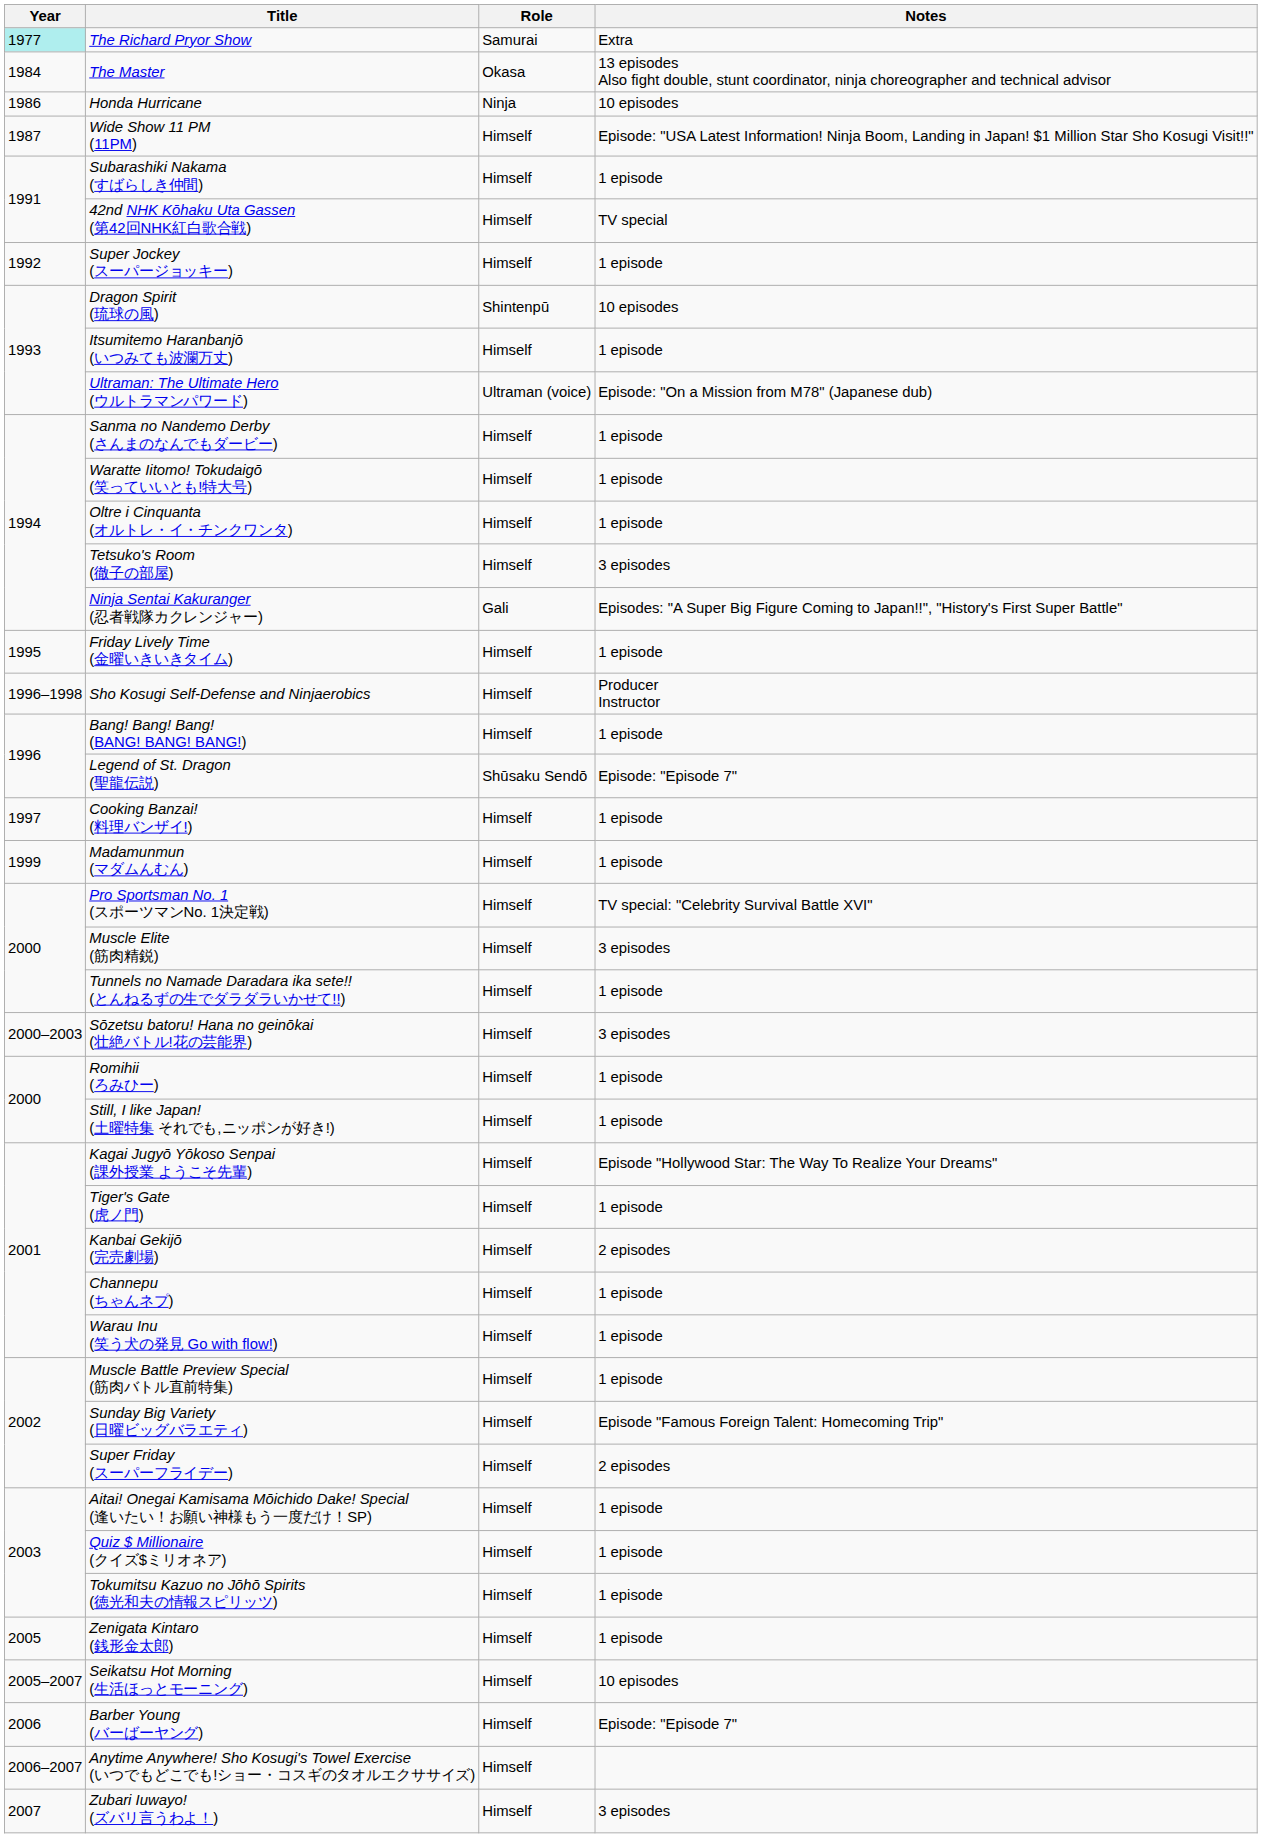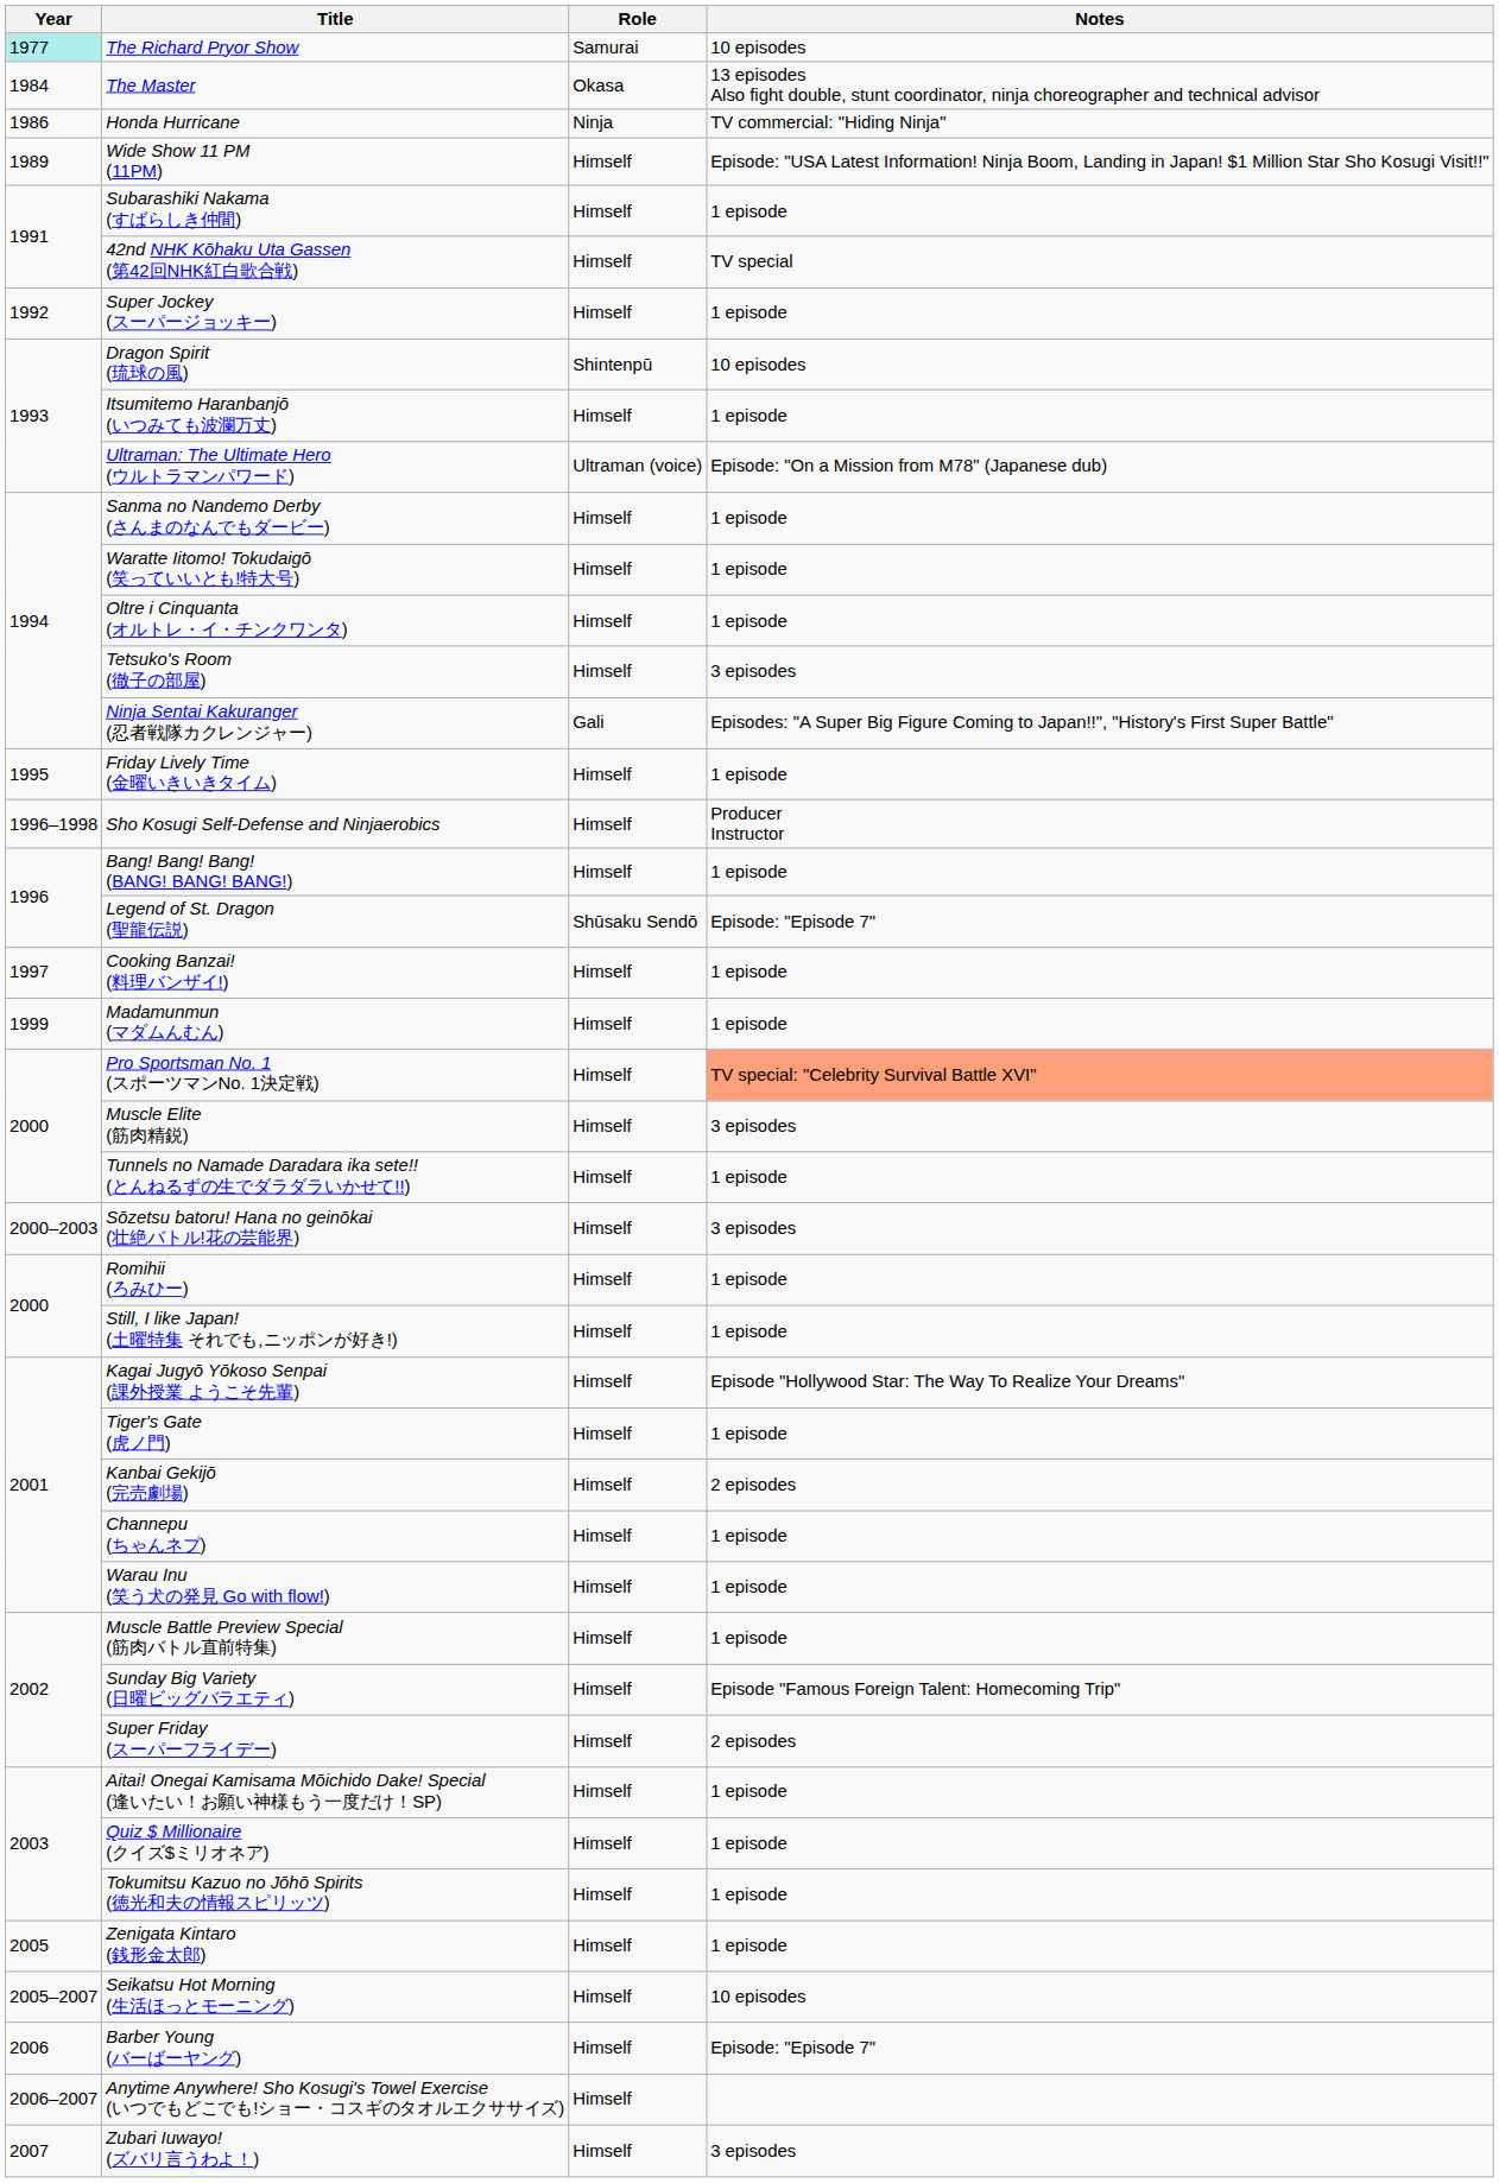 <table class="wikitable">
 <tr>
 <th>Year</th>
 <th>Title</th>
 <th>Role</th>
 <th>Notes</th>
 </tr>
 <tr>
 <td style="background: paleturquoise;">1977 </td>
 <td><em><a href='#'>The Richard Pryor Show</a></em></td>
 <td>Samurai</td>
-<td>Extra</td>
+<td>10 episodes</td>
 </tr>
 <tr>
 <td>1984 </td>
 <td><em><a href='#'>The Master</a></em></td>
 <td>Okasa</td>
 <td>13 episodes<br>Also fight double, stunt coordinator, ninja choreographer and technical advisor</td>
 </tr>
 <tr>
 <td>1986</td>
 <td><em>Honda Hurricane</em></td>
 <td>Ninja</td>
-<td>10 episodes</td>
+<td>TV commercial: "Hiding Ninja"</td>
 </tr>
 <tr>
-<td>1987 </td>
+<td>1989 </td>
 <td><em>Wide Show 11 PM</em><br>(<a href='#'>11PM</a>)</td>
 <td>Himself</td>
 <td>Episode: "USA Latest Information! Ninja Boom, Landing in Japan! $1 Million Star Sho Kosugi Visit!!"</td>
 </tr>
 <tr>
 <td rowspan="2">1991</td>
 <td><em>Subarashiki Nakama</em><br>(<a href='#'>すばらしき仲間</a>)</td>
 <td>Himself</td>
 <td>1 episode</td>
 </tr>
 <tr>
 <td> <em>42nd <a href='#'>NHK Kōhaku Uta Gassen</a></em><br>(<a href='#'>第42回NHK紅白歌合戦</a>)</td>
 <td>Himself</td>
 <td>TV special</td>
 </tr>
 <tr>
 <td>1992</td>
 <td><em>Super Jockey</em><br>(<a href='#'>スーパージョッキー</a>)</td>
 <td>Himself</td>
 <td>1 episode </td>
 </tr>
 <tr>
 <td rowspan="3">1993</td>
 <td> <em>Dragon Spirit</em><br>(<a href='#'>琉球の風</a>)</td>
 <td>Shintenpū</td>
 <td>10 episodes</td>
 </tr>
 <tr>
 <td> <em>Itsumitemo Haranbanjō</em><br>(<a href='#'>いつみても波瀾万丈</a>)</td>
 <td>Himself</td>
 <td>1 episode</td>
 </tr>
 <tr>
 <td> <em><a href='#'>Ultraman: The Ultimate Hero</a></em><br>(<a href='#'>ウルトラマンパワード</a>)</td>
 <td>Ultraman (voice)</td>
 <td>Episode: "On a Mission from M78" (Japanese dub)</td>
 </tr>
 <tr>
 <td rowspan="5">1994</td>
 <td><em>Sanma no Nandemo Derby</em><br>(<a href='#'>さんまのなんでもダービー</a>)</td>
 <td>Himself</td>
 <td>1 episode</td>
 </tr>
 <tr>
 <td><em>Waratte Iitomo! Tokudaigō</em><br>(<a href='#'>笑っていいとも!特大号</a>)</td>
 <td>Himself</td>
 <td>1 episode</td>
 </tr>
 <tr>
 <td><em>Oltre i Cinquanta</em><br>(<a href='#'>オルトレ・イ・チンクワンタ</a>)</td>
 <td>Himself</td>
 <td>1 episode</td>
 </tr>
 <tr>
 <td> <em>Tetsuko's Room</em><br>(<a href='#'>徹子の部屋</a>)</td>
 <td>Himself</td>
 <td>3 episodes</td>
 </tr>
 <tr>
 <td> <em><a href='#'>Ninja Sentai Kakuranger</a></em><br>(忍者戦隊カクレンジャー)</td>
 <td>Gali</td>
 <td>Episodes: "A Super Big Figure Coming to Japan!!", "History's First Super Battle"</td>
 </tr>
 <tr>
 <td>1995</td>
 <td><em>Friday Lively Time</em><br>(<a href='#'>金曜いきいきタイム</a>)</td>
 <td>Himself</td>
 <td>1 episode</td>
 </tr>
 <tr>
 <td>1996–1998 </td>
 <td><em>Sho Kosugi Self-Defense and Ninjaerobics</em></td>
 <td>Himself</td>
 <td>Producer<br>Instructor</td>
 </tr>
 <tr>
 <td rowspan="2">1996</td>
 <td><em>Bang! Bang! Bang!</em><br>(<a href='#'>BANG! BANG! BANG!</a>)</td>
 <td>Himself</td>
 <td>1 episode</td>
 </tr>
 <tr>
 <td> <em>Legend of St. Dragon</em><br>(<a href='#'>聖龍伝説</a>)</td>
 <td>Shūsaku Sendō</td>
 <td>Episode: "Episode 7"</td>
 </tr>
 <tr>
 <td>1997</td>
 <td><em>Cooking Banzai!</em><br>(<a href='#'>料理バンザイ!</a>)</td>
 <td>Himself</td>
 <td>1 episode</td>
 </tr>
 <tr>
 <td>1999 </td>
 <td><em>Madamunmun</em><br>(<a href='#'>マダムんむん</a>)</td>
 <td>Himself</td>
 <td>1 episode</td>
 </tr>
 <tr>
 <td rowspan="3">2000</td>
 <td><em><a href='#'>Pro Sportsman No. 1</a></em><br>(スポーツマンNo. 1決定戦)</td>
 <td>Himself</td>
-<td>TV special: "Celebrity Survival Battle XVI"</td>
+<td style="background: lightsalmon;">TV special: "Celebrity Survival Battle XVI"</td>
 </tr>
 <tr>
 <td><em>Muscle Elite</em><br>(筋肉精鋭)</td>
 <td>Himself</td>
 <td>3 episodes</td>
 </tr>
 <tr>
 <td><em>Tunnels no Namade Daradara ika sete!!</em><br>(<a href='#'>とんねるずの生でダラダラいかせて!!</a>)</td>
 <td>Himself</td>
 <td>1 episode</td>
 </tr>
 <tr>
 <td>2000–2003 </td>
 <td><em>Sōzetsu batoru! Hana no geinōkai</em><br>(<a href='#'>壮絶バトル!花の芸能界</a>)</td>
 <td>Himself</td>
 <td>3 episodes</td>
 </tr>
 <tr>
 <td rowspan="2">2000</td>
 <td> <em>Romihii </em><br>(<a href='#'>ろみひー</a>)</td>
 <td>Himself</td>
 <td>1 episode</td>
 </tr>
 <tr>
 <td> <em>Still, I like Japan!</em><br>(<a href='#'>土曜特集</a> それでも,ニッポンが好き!)</td>
 <td>Himself</td>
 <td>1 episode</td>
 </tr>
 <tr>
 <td rowspan="5">2001</td>
 <td> <em>Kagai Jugyō Yōkoso Senpai</em><br>(<a href='#'>課外授業 ようこそ先輩</a>)</td>
 <td>Himself</td>
 <td>Episode "Hollywood Star: The Way To Realize Your Dreams"</td>
 </tr>
 <tr>
 <td> <em>Tiger's Gate</em><br>(<a href='#'>虎ノ門</a>)</td>
 <td>Himself</td>
 <td>1 episode</td>
 </tr>
 <tr>
 <td> <em>Kanbai Gekijō</em><br>(<a href='#'>完売劇場</a>)</td>
 <td>Himself</td>
 <td>2 episodes</td>
 </tr>
 <tr>
 <td> <em>Channepu</em><br>(<a href='#'>ちゃんネプ</a>)</td>
 <td>Himself</td>
 <td>1 episode</td>
 </tr>
 <tr>
 <td> <em>Warau Inu</em><br>(<a href='#'>笑う犬の発見 Go with flow!</a>)</td>
 <td>Himself</td>
 <td>1 episode</td>
 </tr>
 <tr>
 <td rowspan="3">2002</td>
 <td> <em>Muscle Battle Preview Special</em><br>(筋肉バトル直前特集)</td>
 <td>Himself</td>
 <td>1 episode</td>
 </tr>
 <tr>
 <td> <em>Sunday Big Variety</em><br>(<a href='#'>日曜ビッグバラエティ</a>)</td>
 <td>Himself</td>
 <td>Episode "Famous Foreign Talent: Homecoming Trip"</td>
 </tr>
 <tr>
 <td> <em>Super Friday</em><br>(<a href='#'>スーパーフライデー</a>)</td>
 <td>Himself</td>
 <td>2 episodes</td>
 </tr>
 <tr>
 <td rowspan="3">2003</td>
 <td> <em>Aitai! Onegai Kamisama Mōichido Dake! Special</em><br>(逢いたい！お願い神様もう一度だけ！SP)</td>
 <td>Himself</td>
 <td>1 episode</td>
 </tr>
 <tr>
 <td> <em><a href='#'>Quiz $ Millionaire</a></em><br>(クイズ$ミリオネア)</td>
 <td>Himself</td>
 <td>1 episode</td>
 </tr>
 <tr>
 <td> <em>Tokumitsu Kazuo no Jōhō Spirits</em><br>(<a href='#'>徳光和夫の情報スピリッツ</a>)</td>
 <td>Himself</td>
 <td>1 episode</td>
 </tr>
 <tr>
 <td>2005 </td>
 <td><em>Zenigata Kintaro</em><br>(<a href='#'>銭形金太郎</a>)</td>
 <td>Himself</td>
 <td>1 episode</td>
 </tr>
 <tr>
 <td>2005–2007 </td>
 <td><em>Seikatsu Hot Morning</em><br>(<a href='#'>生活ほっとモーニング</a>)</td>
 <td>Himself</td>
 <td>10 episodes</td>
 </tr>
 <tr>
 <td>2006</td>
 <td><em>Barber Young</em><br>(<a href='#'>バーばーヤング</a>)</td>
 <td>Himself</td>
 <td>Episode: "Episode 7"</td>
 </tr>
 <tr>
 <td>2006–2007 </td>
 <td><em>Anytime Anywhere! Sho Kosugi's Towel Exercise</em><br>(いつでもどこでも!ショー・コスギのタオルエクササイズ)</td>
 <td>Himself</td>
 <td></td>
 </tr>
 <tr>
 <td>2007 </td>
 <td><em>Zubari Iuwayo!</em><br>(<a href='#'>ズバリ言うわよ！</a>)</td>
 <td>Himself</td>
 <td>3 episodes</td>
 </tr>
 </table>
